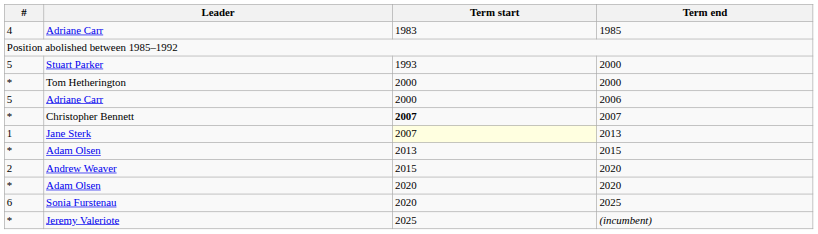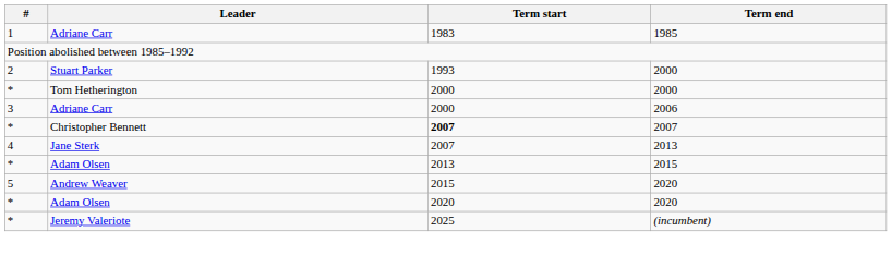 <table class="wikitable" width="60%">
 <tr>
 <th>#</th>
 <th>Leader</th>
 <th>Term start</th>
 <th>Term end</th>
 </tr>
 <tr>
-<td>4</td>
+<td>1</td>
 <td><a href='#'>Adriane Carr</a></td>
 <td>1983</td>
 <td>1985</td>
 </tr>
 <tr>
 <td colspan="4">Position abolished between 1985–1992</td>
 </tr>
 <tr>
-<td>5</td>
+<td>2</td>
 <td><a href='#'>Stuart Parker</a></td>
 <td>1993</td>
 <td>2000</td>
 </tr>
 <tr>
 <td>*</td>
 <td>Tom Hetherington </td>
 <td>2000</td>
 <td>2000</td>
 </tr>
 <tr>
-<td>5</td>
+<td>3</td>
 <td><a href='#'>Adriane Carr</a></td>
 <td>2000</td>
 <td>2006</td>
 </tr>
 <tr>
 <td>*</td>
 <td>Christopher Bennett </td>
 <td><strong>2007</strong></td>
 <td>2007</td>
 </tr>
 <tr>
-<td>1</td>
+<td>4</td>
 <td><a href='#'>Jane Sterk</a></td>
-<td style="background: lightyellow;">2007</td>
+<td>2007</td>
 <td>2013</td>
 </tr>
 <tr>
 <td>*</td>
 <td><a href='#'>Adam Olsen</a> </td>
 <td>2013</td>
 <td>2015</td>
 </tr>
 <tr>
-<td>2</td>
+<td>5</td>
 <td><a href='#'>Andrew Weaver</a></td>
 <td>2015</td>
 <td>2020</td>
 </tr>
 <tr>
 <td>*</td>
 <td><a href='#'>Adam Olsen</a> </td>
 <td>2020</td>
 <td>2020</td>
 </tr>
 <tr>
-<td>6</td>
-<td><a href='#'>Sonia Furstenau</a></td>
-<td>2020</td>
-<td>2025</td>
-</tr>
-<tr>
 <td>*</td>
 <td><a href='#'>Jeremy Valeriote</a> </td>
 <td>2025</td>
 <td><em>(incumbent)</em></td>
 </tr>
 </table>
